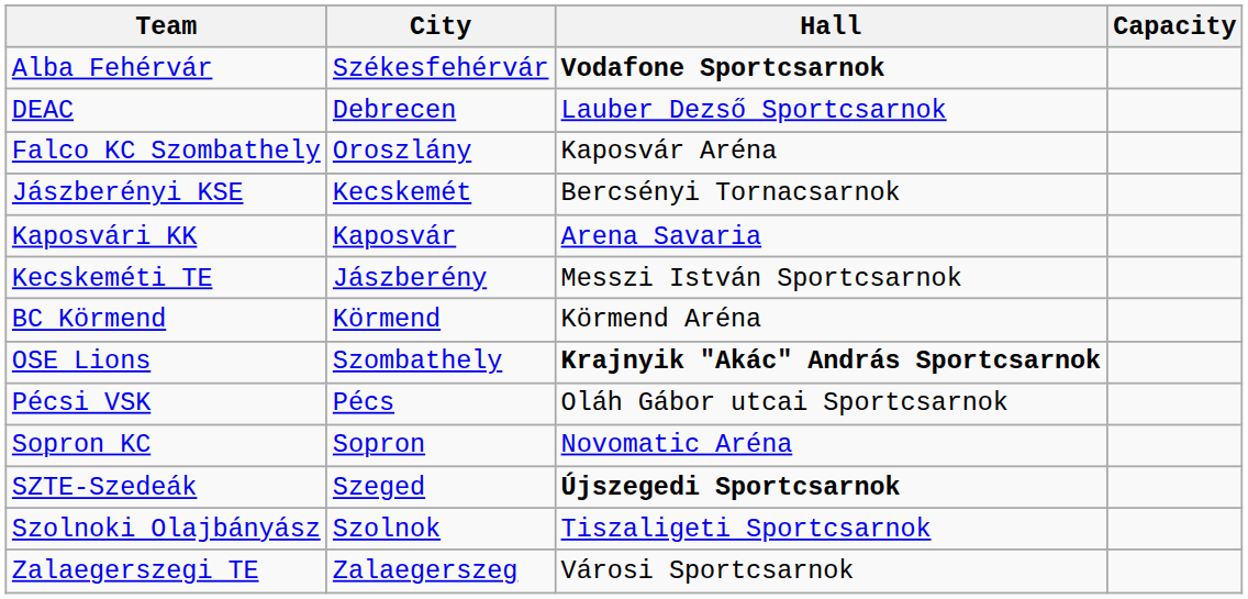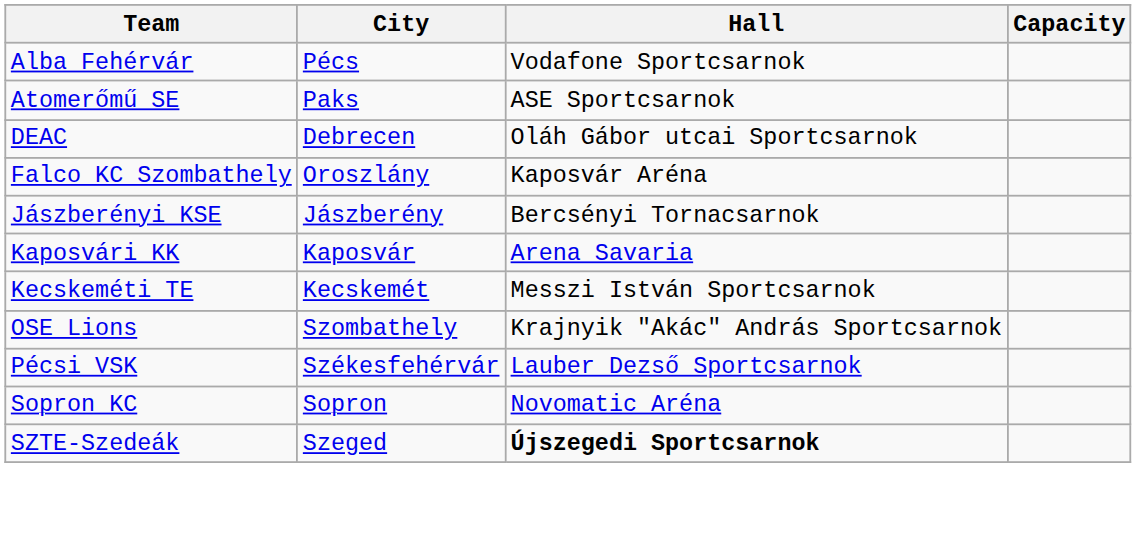 <table class="wikitable sortable" style="margin:1em 2em 1em 1em;">
 <tr>
 <th>Team</th>
 <th>City</th>
 <th>Hall</th>
 <th>Capacity</th>
 </tr>
 <tr>
 <td><a href='#'>Alba Fehérvár</a></td>
-<td><a href='#'>Székesfehérvár</a></td>
-<td><strong>Vodafone Sportcsarnok</strong></td>
+<td><a href='#'>Pécs</a></td>
+<td>Vodafone Sportcsarnok</td>
+<td></td>
+</tr>
+<tr>
+<td><a href='#'>Atomerőmű SE</a></td>
+<td><a href='#'>Paks</a></td>
+<td>ASE Sportcsarnok</td>
 <td></td>
 </tr>
 <tr>
 <td><a href='#'>DEAC</a></td>
 <td><a href='#'>Debrecen</a></td>
-<td><a href='#'>Lauber Dezső Sportcsarnok</a></td>
+<td>Oláh Gábor utcai Sportcsarnok</td>
 <td></td>
 </tr>
 <tr>
 <td><a href='#'>Falco KC Szombathely</a></td>
 <td><a href='#'>Oroszlány</a></td>
 <td>Kaposvár Aréna</td>
 <td></td>
 </tr>
 <tr>
 <td><a href='#'>Jászberényi KSE</a></td>
-<td><a href='#'>Kecskemét</a></td>
+<td><a href='#'>Jászberény</a></td>
 <td>Bercsényi Tornacsarnok</td>
 <td></td>
 </tr>
 <tr>
 <td><a href='#'>Kaposvári KK</a></td>
 <td><a href='#'>Kaposvár</a></td>
 <td><a href='#'>Arena Savaria</a></td>
 <td></td>
 </tr>
 <tr>
 <td><a href='#'>Kecskeméti TE</a></td>
-<td><a href='#'>Jászberény</a></td>
+<td><a href='#'>Kecskemét</a></td>
 <td>Messzi István Sportcsarnok</td>
-<td></td>
-</tr>
-<tr>
-<td><a href='#'>BC Körmend</a></td>
-<td><a href='#'>Körmend</a></td>
-<td>Körmend Aréna</td>
 <td></td>
 </tr>
 <tr>
 <td><a href='#'>OSE Lions</a></td>
 <td><a href='#'>Szombathely</a></td>
-<td><strong>Krajnyik "Akác" András Sportcsarnok</strong></td>
+<td>Krajnyik "Akác" András Sportcsarnok</td>
 <td></td>
 </tr>
 <tr>
 <td><a href='#'>Pécsi VSK</a></td>
-<td><a href='#'>Pécs</a></td>
-<td>Oláh Gábor utcai Sportcsarnok</td>
+<td><a href='#'>Székesfehérvár</a></td>
+<td><a href='#'>Lauber Dezső Sportcsarnok</a></td>
 <td></td>
 </tr>
 <tr>
 <td><a href='#'>Sopron KC</a></td>
 <td><a href='#'>Sopron</a></td>
 <td><a href='#'>Novomatic Aréna</a></td>
 <td></td>
 </tr>
 <tr>
 <td><a href='#'>SZTE-Szedeák</a></td>
 <td><a href='#'>Szeged</a></td>
 <td><strong>Újszegedi Sportcsarnok</strong></td>
 <td></td>
 </tr>
-<tr>
-<td><a href='#'>Szolnoki Olajbányász</a></td>
-<td><a href='#'>Szolnok</a></td>
-<td><a href='#'>Tiszaligeti Sportcsarnok</a></td>
-<td></td>
-</tr>
-<tr>
-<td><a href='#'>Zalaegerszegi TE</a></td>
-<td><a href='#'>Zalaegerszeg</a></td>
-<td>Városi Sportcsarnok</td>
-<td></td>
-</tr>
 </table>
